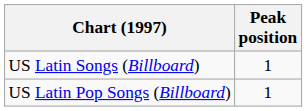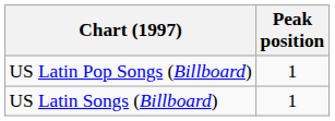 <table class="wikitable sortable">
 <tr>
 <th>Chart (1997)</th>
 <th>Peak<br>position</th>
 </tr>
 <tr>
+<td>US <a href='#'>Latin Pop Songs</a> (<em><a href='#'>Billboard</a></em>)</td>
+<td align="center">1</td>
+</tr>
+<tr>
 <td>US <a href='#'>Latin Songs</a> (<em><a href='#'>Billboard</a></em>)</td>
 <td align="center">1</td>
 </tr>
-<tr>
-<td>US <a href='#'>Latin Pop Songs</a> (<em><a href='#'>Billboard</a></em>)</td>
-<td align="center">1</td>
-</tr>
 </table>
